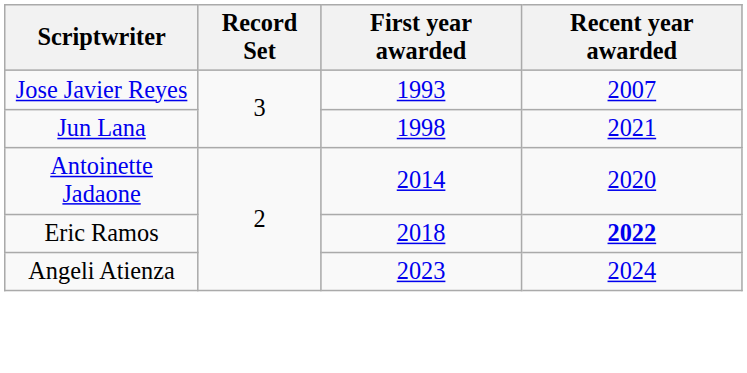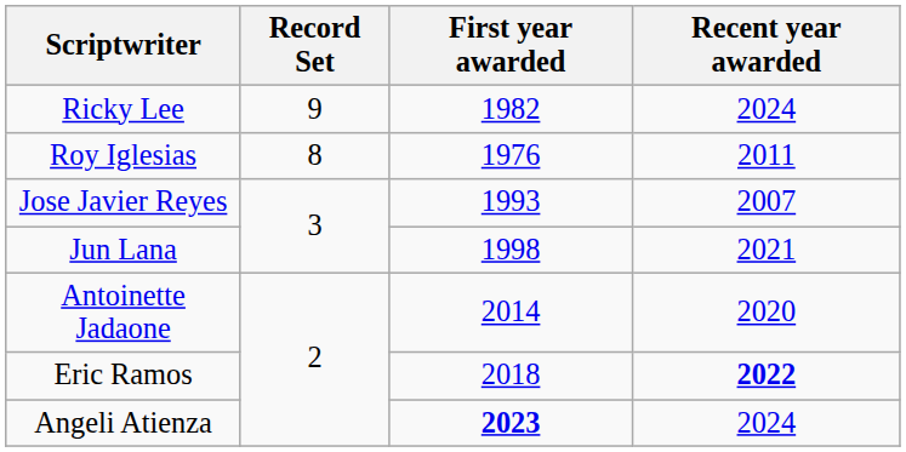 <table class="wikitable" style="width:55%; text-align:center">
 <tr>
 <th>Scriptwriter</th>
 <th>Record Set</th>
 <th>First year awarded</th>
 <th>Recent year awarded</th>
+</tr>
+<tr>
+<td><a href='#'>Ricky Lee</a></td>
+<td>9</td>
+<td><a href='#'>1982</a></td>
+<td><a href='#'>2024</a></td>
+</tr>
+<tr>
+<td><a href='#'>Roy Iglesias</a></td>
+<td>8</td>
+<td><a href='#'>1976</a></td>
+<td><a href='#'>2011</a></td>
 </tr>
 <tr>
 <td><a href='#'>Jose Javier Reyes</a></td>
 <td rowspan=2>3</td>
 <td><a href='#'>1993</a></td>
 <td><a href='#'>2007</a></td>
 </tr>
 <tr>
 <td><a href='#'>Jun Lana</a></td>
 <td><a href='#'>1998</a></td>
 <td><a href='#'>2021</a></td>
 </tr>
 <tr>
 <td><a href='#'>Antoinette Jadaone</a></td>
 <td rowspan=3>2</td>
 <td><a href='#'>2014</a></td>
 <td><a href='#'>2020</a></td>
 </tr>
 <tr>
 <td>Eric Ramos</td>
 <td><a href='#'>2018</a></td>
 <td><strong><a href='#'>2022</a></strong></td>
 </tr>
 <tr>
 <td>Angeli Atienza</td>
-<td><a href='#'>2023</a></td>
+<td><strong><a href='#'>2023</a></strong></td>
 <td><a href='#'>2024</a></td>
 </tr>
 </table>
